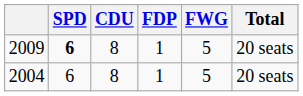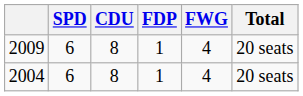 <table class="wikitable" style="text-align:center">
 <tr style="line-height:1.2">
 <th></th>
 <th><a href='#'>SPD</a></th>
 <th><a href='#'>CDU</a></th>
 <th><a href='#'>FDP</a></th>
 <th><a href='#'>FWG</a></th>
 <th>Total</th>
 </tr>
 <tr>
 <td>2009</td>
-<td><strong>6</strong></td>
+<td>6</td>
 <td>8</td>
 <td>1</td>
-<td>5</td>
+<td>4</td>
 <td>20 seats</td>
 </tr>
 <tr>
 <td>2004</td>
 <td>6</td>
 <td>8</td>
 <td>1</td>
-<td>5</td>
+<td>4</td>
 <td>20 seats</td>
 </tr>
 </table>
